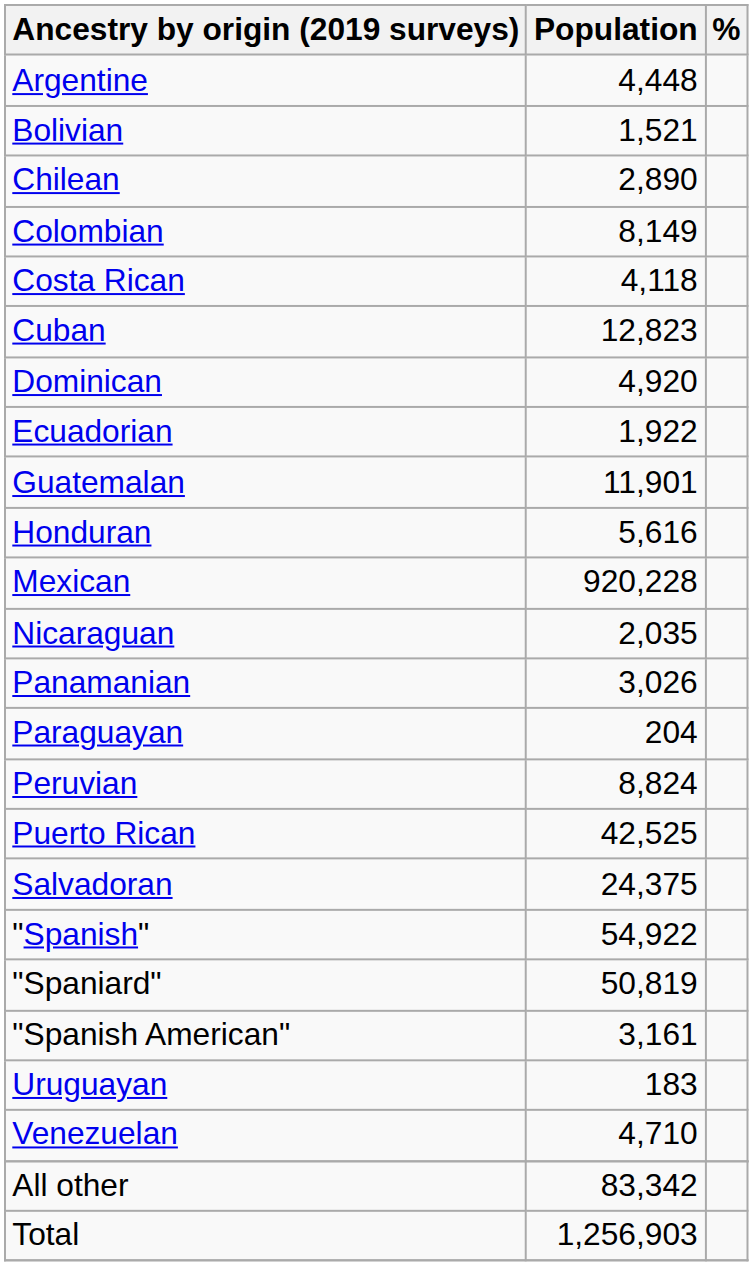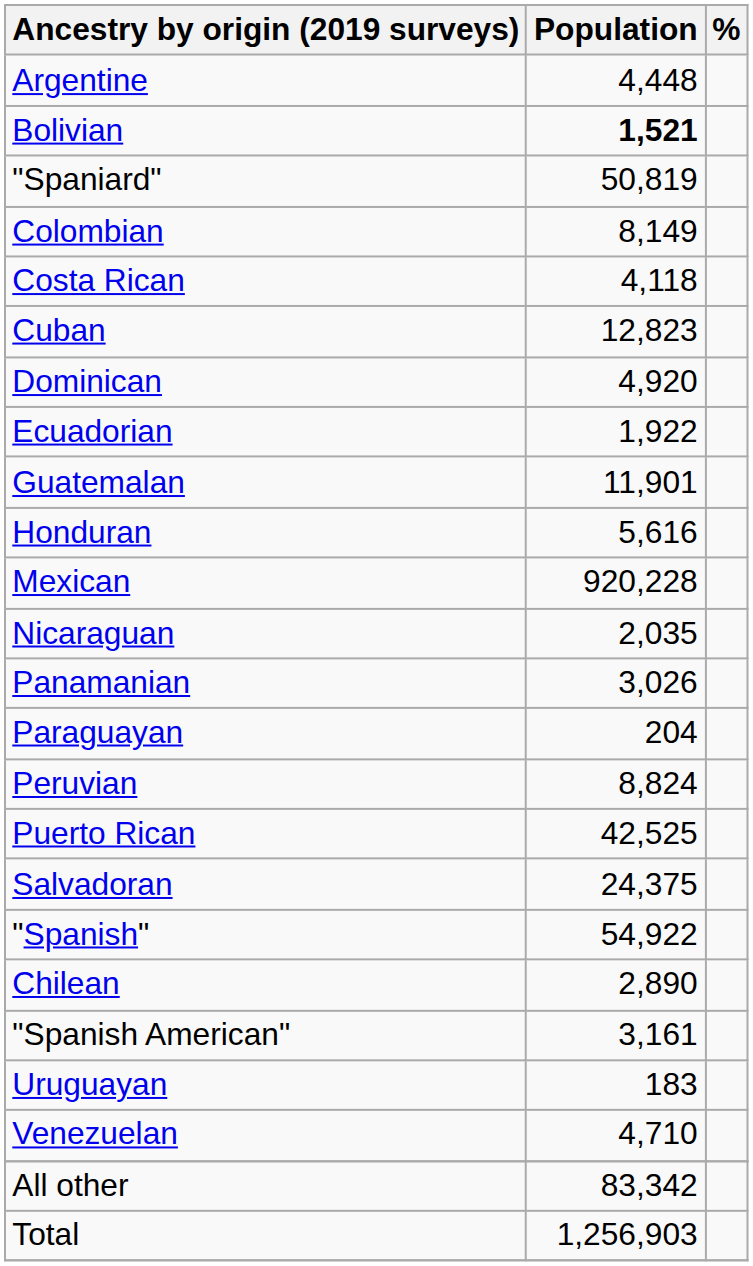 <table class="wikitable sortable" style>
 <tr style="background:#efefef;">
 <th>Ancestry by origin (2019 surveys)</th>
 <th>Population</th>
 <th>%</th>
 </tr>
 <tr>
 <td><a href='#'>Argentine</a></td>
 <td style="text-align:right;">4,448</td>
 <td style="text-align:right;"></td>
 </tr>
 <tr>
 <td><a href='#'>Bolivian</a></td>
-<td style="text-align:right;">1,521</td>
+<td style="text-align:right;"><strong>1,521</strong></td>
 <td style="text-align:right;"></td>
 </tr>
 <tr>
-<td><a href='#'>Chilean</a></td>
-<td style="text-align:right;">2,890</td>
+<td>"Spaniard"</td>
+<td style="text-align:right;">50,819</td>
 <td style="text-align:right;"></td>
 </tr>
 <tr>
 <td><a href='#'>Colombian</a></td>
 <td style="text-align:right;">8,149</td>
 <td style="text-align:right;"></td>
 </tr>
 <tr>
 <td><a href='#'>Costa Rican</a></td>
 <td style="text-align:right;">4,118</td>
 <td style="text-align:right;"></td>
 </tr>
 <tr>
 <td><a href='#'>Cuban</a></td>
 <td style="text-align:right;">12,823</td>
 <td style="text-align:right;"></td>
 </tr>
 <tr>
 <td><a href='#'>Dominican</a></td>
 <td style="text-align:right;">4,920</td>
 <td style="text-align:right;"></td>
 </tr>
 <tr>
 <td><a href='#'>Ecuadorian</a></td>
 <td style="text-align:right;">1,922</td>
 <td style="text-align:right;"></td>
 </tr>
 <tr>
 <td><a href='#'>Guatemalan</a></td>
 <td style="text-align:right;">11,901</td>
 <td style="text-align:right;"></td>
 </tr>
 <tr>
 <td><a href='#'>Honduran</a></td>
 <td style="text-align:right;">5,616</td>
 <td style="text-align:right;"></td>
 </tr>
 <tr>
 <td><a href='#'>Mexican</a></td>
 <td style="text-align:right;">920,228</td>
 <td style="text-align:right;"></td>
 </tr>
 <tr>
 <td><a href='#'>Nicaraguan</a></td>
 <td style="text-align:right;">2,035</td>
 <td style="text-align:right;"></td>
 </tr>
 <tr>
 <td><a href='#'>Panamanian</a></td>
 <td style="text-align:right;">3,026</td>
 <td style="text-align:right;"></td>
 </tr>
 <tr>
 <td><a href='#'>Paraguayan</a></td>
 <td style="text-align:right;">204</td>
 <td style="text-align:right;"></td>
 </tr>
 <tr>
 <td><a href='#'>Peruvian</a></td>
 <td style="text-align:right;">8,824</td>
 <td style="text-align:right;"></td>
 </tr>
 <tr>
 <td><a href='#'>Puerto Rican</a></td>
 <td style="text-align:right;">42,525</td>
 <td style="text-align:right;"></td>
 </tr>
 <tr>
 <td><a href='#'>Salvadoran</a></td>
 <td style="text-align:right;">24,375</td>
 <td style="text-align:right;"></td>
 </tr>
 <tr>
 <td>"<a href='#'>Spanish</a>"</td>
 <td style="text-align:right;">54,922</td>
 <td style="text-align:right;"></td>
 </tr>
 <tr>
-<td>"Spaniard"</td>
-<td style="text-align:right;">50,819</td>
+<td><a href='#'>Chilean</a></td>
+<td style="text-align:right;">2,890</td>
 <td style="text-align:right;"></td>
 </tr>
 <tr>
 <td>"Spanish American"</td>
 <td style="text-align:right;">3,161</td>
 <td style="text-align:right;"></td>
 </tr>
 <tr>
 <td><a href='#'>Uruguayan</a></td>
 <td style="text-align:right;">183</td>
 <td style="text-align:right;"></td>
 </tr>
 <tr>
 <td><a href='#'>Venezuelan</a></td>
 <td style="text-align:right;">4,710</td>
 <td style="text-align:right;"></td>
 </tr>
 <tr>
 </tr>
 <tr class="sortbottom">
 <td>All other</td>
 <td style="text-align:right;">83,342</td>
 <td style="text-align:right;"></td>
 </tr>
 <tr class="sortbottom">
 <td>Total</td>
 <td style="text-align:right;">1,256,903</td>
 <td style="text-align:right;"></td>
 </tr>
 <tr>
 </tr>
 </table>
